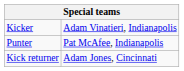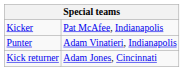 <table class="wikitable">
 <tr>
 <th colspan="6">Special teams</th>
 </tr>
 <tr>
 <td><a href='#'>Kicker</a></td>
-<td><a href='#'>Adam Vinatieri</a>, <a href='#'>Indianapolis</a></td>
+<td><a href='#'>Pat McAfee</a>, <a href='#'>Indianapolis</a></td>
 </tr>
 <tr>
 <td><a href='#'>Punter</a></td>
-<td><a href='#'>Pat McAfee</a>, <a href='#'>Indianapolis</a></td>
+<td><a href='#'>Adam Vinatieri</a>, <a href='#'>Indianapolis</a></td>
 </tr>
 <tr>
 <td><a href='#'>Kick returner</a></td>
 <td><a href='#'>Adam Jones</a>, <a href='#'>Cincinnati</a></td>
 </tr>
 </table>
